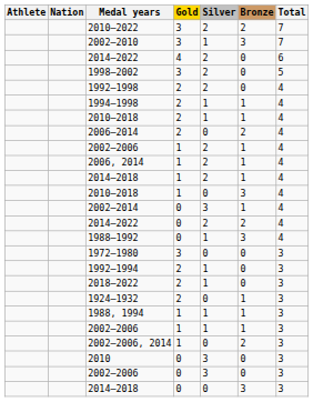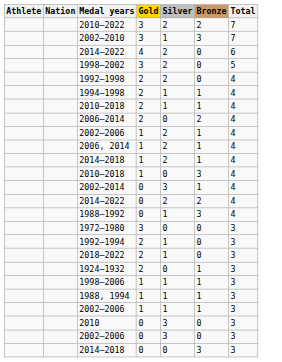 <table class="wikitable sortable">
 <tr>
 <th>Athlete</th>
 <th>Nation</th>
 <th>Medal years</th>
 <th style="background-color: gold"><strong>Gold</strong></th>
 <th style="background-color: silver"><strong>Silver</strong></th>
 <th style="background-color: #cc9966"><strong>Bronze</strong></th>
 <th>Total</th>
 </tr>
 <tr>
 <td></td>
 <td></td>
 <td>2010–2022</td>
 <td>3</td>
 <td>2</td>
 <td>2</td>
 <td>7</td>
 </tr>
 <tr>
 <td></td>
 <td></td>
 <td>2002–2010</td>
 <td>3</td>
 <td>1</td>
 <td>3</td>
 <td>7</td>
 </tr>
 <tr>
 <td></td>
 <td></td>
 <td>2014–2022</td>
 <td>4</td>
 <td>2</td>
 <td>0</td>
 <td>6</td>
 </tr>
 <tr>
 <td></td>
 <td></td>
 <td>1998–2002</td>
 <td>3</td>
 <td>2</td>
 <td>0</td>
 <td>5</td>
 </tr>
 <tr>
 <td></td>
 <td></td>
 <td>1992–1998</td>
 <td>2</td>
 <td>2</td>
 <td>0</td>
 <td>4</td>
 </tr>
 <tr>
 <td></td>
 <td></td>
 <td>1994–1998</td>
 <td>2</td>
 <td>1</td>
 <td>1</td>
 <td>4</td>
 </tr>
 <tr>
 <td></td>
 <td></td>
 <td>2010–2018</td>
 <td>2</td>
 <td>1</td>
 <td>1</td>
 <td>4</td>
 </tr>
 <tr>
 <td></td>
 <td></td>
 <td>2006–2014</td>
 <td>2</td>
 <td>0</td>
 <td>2</td>
 <td>4</td>
 </tr>
 <tr>
 <td></td>
 <td></td>
 <td>2002–2006</td>
 <td>1</td>
 <td>2</td>
 <td>1</td>
 <td>4</td>
 </tr>
 <tr>
 <td></td>
 <td></td>
 <td>2006, 2014</td>
 <td>1</td>
 <td>2</td>
 <td>1</td>
 <td>4</td>
 </tr>
 <tr>
 <td></td>
 <td></td>
 <td>2014–2018</td>
 <td>1</td>
 <td>2</td>
 <td>1</td>
 <td>4</td>
 </tr>
 <tr>
 <td></td>
 <td></td>
 <td>2010–2018</td>
 <td>1</td>
 <td>0</td>
 <td>3</td>
 <td>4</td>
 </tr>
 <tr>
 <td></td>
 <td></td>
 <td>2002–2014</td>
 <td>0</td>
 <td>3</td>
 <td>1</td>
 <td>4</td>
 </tr>
 <tr>
 <td></td>
 <td></td>
 <td>2014–2022</td>
 <td>0</td>
 <td>2</td>
 <td>2</td>
 <td>4</td>
 </tr>
 <tr>
 <td></td>
 <td></td>
 <td>1988–1992</td>
 <td>0</td>
 <td>1</td>
 <td>3</td>
 <td>4</td>
 </tr>
 <tr>
 <td></td>
 <td></td>
 <td>1972–1980</td>
 <td>3</td>
 <td>0</td>
 <td>0</td>
 <td>3</td>
 </tr>
 <tr>
 <td></td>
 <td></td>
 <td>1992–1994</td>
 <td>2</td>
 <td>1</td>
 <td>0</td>
 <td>3</td>
 </tr>
 <tr>
 <td></td>
 <td></td>
 <td>2018–2022</td>
 <td>2</td>
 <td>1</td>
 <td>0</td>
 <td>3</td>
 </tr>
 <tr>
 <td></td>
 <td></td>
 <td>1924–1932</td>
 <td>2</td>
 <td>0</td>
 <td>1</td>
 <td>3</td>
 </tr>
 <tr>
 <td></td>
 <td></td>
+<td>1998–2006</td>
+<td>1</td>
+<td>1</td>
+<td>1</td>
+<td>3</td>
+</tr>
+<tr>
+<td></td>
+<td></td>
 <td>1988, 1994</td>
 <td>1</td>
 <td>1</td>
 <td>1</td>
 <td>3</td>
 </tr>
 <tr>
 <td></td>
 <td></td>
 <td>2002–2006</td>
 <td>1</td>
 <td>1</td>
 <td>1</td>
-<td>3</td>
-</tr>
-<tr>
-<td></td>
-<td></td>
-<td>2002–2006, 2014</td>
-<td>1</td>
-<td>0</td>
-<td>2</td>
 <td>3</td>
 </tr>
 <tr>
 <td></td>
 <td></td>
 <td>2010</td>
 <td>0</td>
 <td>3</td>
 <td>0</td>
 <td>3</td>
 </tr>
 <tr>
 <td></td>
 <td></td>
 <td>2002–2006</td>
 <td>0</td>
 <td>3</td>
 <td>0</td>
 <td>3</td>
 </tr>
 <tr>
 <td></td>
 <td></td>
 <td>2014–2018</td>
 <td>0</td>
 <td>0</td>
 <td>3</td>
 <td>3</td>
 </tr>
 </table>
